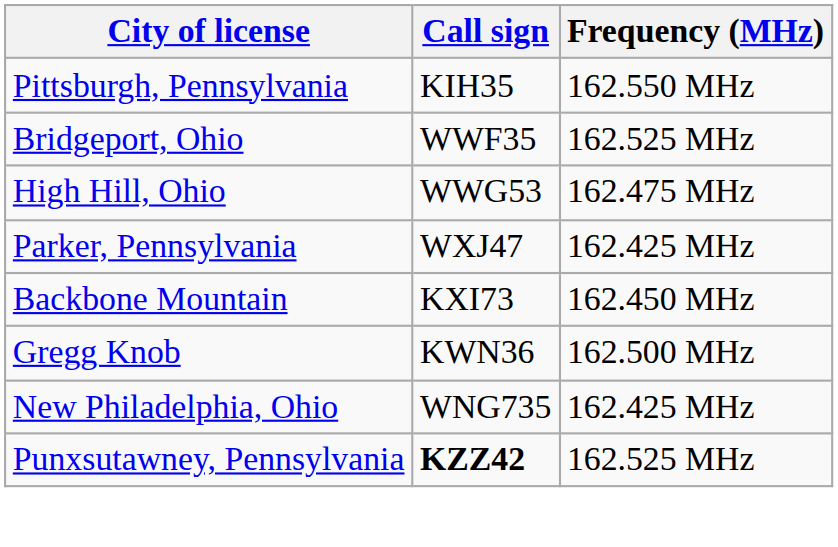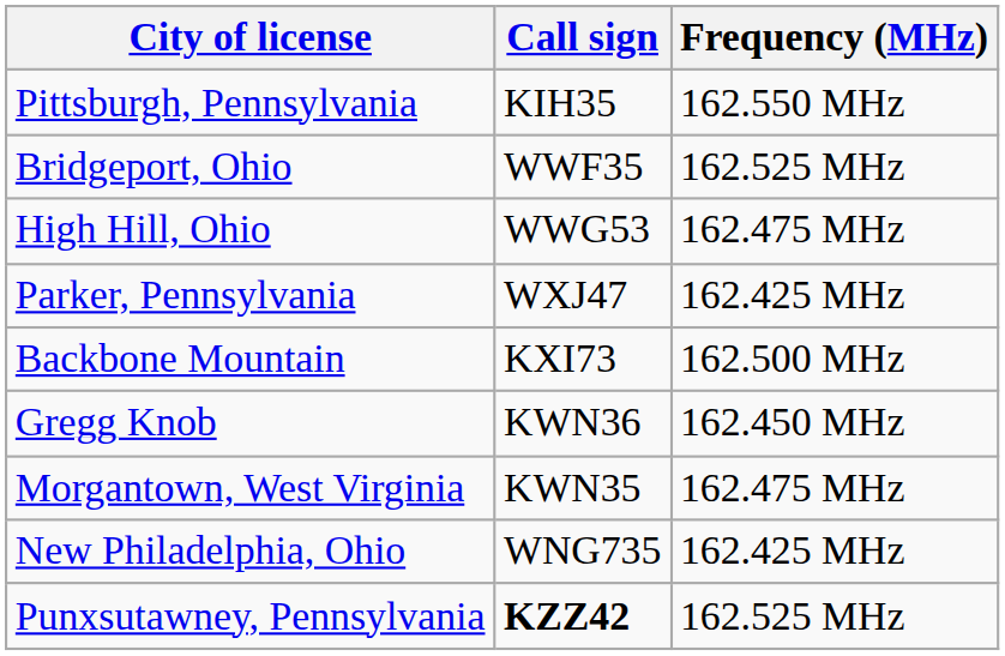 <table class="wikitable sortable collapsible">
 <tr>
 <th><a href='#'>City of license</a></th>
 <th><a href='#'>Call sign</a></th>
 <th>Frequency (<a href='#'>MHz</a>)</th>
 </tr>
 <tr>
 <td><a href='#'>Pittsburgh, Pennsylvania</a></td>
 <td>KIH35</td>
 <td>162.550 MHz</td>
 </tr>
 <tr>
 <td><a href='#'>Bridgeport, Ohio</a></td>
 <td>WWF35</td>
 <td>162.525 MHz</td>
 </tr>
 <tr>
 <td><a href='#'>High Hill, Ohio</a></td>
 <td>WWG53</td>
 <td>162.475 MHz</td>
 </tr>
 <tr>
 <td><a href='#'>Parker, Pennsylvania</a></td>
 <td>WXJ47</td>
 <td>162.425 MHz</td>
 </tr>
 <tr>
 <td><a href='#'>Backbone Mountain</a></td>
 <td>KXI73</td>
-<td>162.450 MHz</td>
+<td>162.500 MHz</td>
 </tr>
 <tr>
 <td><a href='#'>Gregg Knob</a></td>
 <td>KWN36</td>
-<td>162.500 MHz</td>
+<td>162.450 MHz</td>
+</tr>
+<tr>
+<td><a href='#'>Morgantown, West Virginia</a></td>
+<td>KWN35</td>
+<td>162.475 MHz</td>
 </tr>
 <tr>
 <td><a href='#'>New Philadelphia, Ohio</a></td>
 <td>WNG735</td>
 <td>162.425 MHz</td>
 </tr>
 <tr>
 <td><a href='#'>Punxsutawney, Pennsylvania</a></td>
 <td><strong>KZZ42</strong></td>
 <td>162.525 MHz</td>
 </tr>
 </table>
